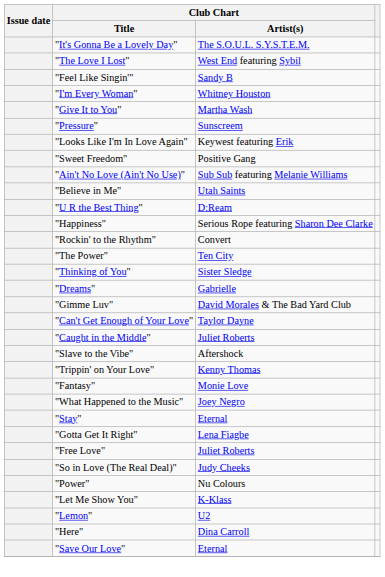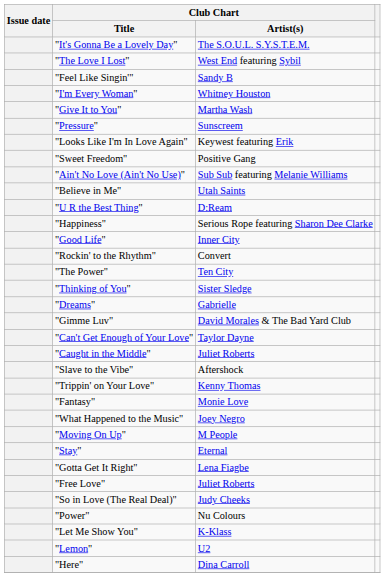 <table class="wikitable sortable plainrowheaders">
 <tr>
 <th scope=col rowspan=2>Issue date</th>
 <th scope=col colspan=2>Club Chart</th>
 <th scope=col rowspan=2 class=unsortable></th>
 </tr>
 <tr>
 <th scope=col>Title</th>
 <th scope=col>Artist(s)</th>
 </tr>
 <tr>
 <th scope=row></th>
 <td rowspan="1">"<a href='#'>It's Gonna Be a Lovely Day</a>"</td>
 <td rowspan="1"><a href='#'>The S.O.U.L. S.Y.S.T.E.M.</a></td>
 <td></td>
 </tr>
 <tr>
 <th scope=row></th>
 <td rowspan="1">"<a href='#'>The Love I Lost</a>"</td>
 <td rowspan="1"><a href='#'>West End</a> featuring <a href='#'>Sybil</a></td>
 <td></td>
 </tr>
 <tr>
 <th scope=row></th>
 <td rowspan="1">"Feel Like Singin'"</td>
 <td rowspan="1"><a href='#'>Sandy B</a></td>
 <td></td>
 </tr>
 <tr>
 <th scope=row></th>
 <td rowspan="1">"<a href='#'>I'm Every Woman</a>"</td>
 <td rowspan="1"><a href='#'>Whitney Houston</a></td>
 <td></td>
 </tr>
 <tr>
 <th scope=row></th>
 <td rowspan="1">"<a href='#'>Give It to You</a>"</td>
 <td rowspan="1"><a href='#'>Martha Wash</a></td>
 <td></td>
 </tr>
 <tr>
 <th scope=row></th>
 <td rowspan="1">"<a href='#'>Pressure</a>"</td>
 <td rowspan="1"><a href='#'>Sunscreem</a></td>
 <td></td>
 </tr>
 <tr>
 <th scope=row></th>
 <td rowspan="1">"Looks Like I'm In Love Again"</td>
 <td rowspan="1">Keywest featuring <a href='#'>Erik</a></td>
 <td></td>
 </tr>
 <tr>
 <th scope=row></th>
 <td rowspan="1">"Sweet Freedom"</td>
 <td rowspan="1">Positive Gang</td>
 <td></td>
 </tr>
 <tr>
 <th scope=row></th>
 <td rowspan="1">"<a href='#'>Ain't No Love (Ain't No Use)</a>"</td>
 <td rowspan="1"><a href='#'>Sub Sub</a> featuring <a href='#'>Melanie Williams</a></td>
 <td></td>
 </tr>
 <tr>
 <th scope=row></th>
 <td rowspan="1">"Believe in Me"</td>
 <td rowspan="1"><a href='#'>Utah Saints</a></td>
 <td></td>
 </tr>
 <tr>
 <th scope=row></th>
 <td rowspan="1">"<a href='#'>U R the Best Thing</a>"</td>
 <td rowspan="1"><a href='#'>D:Ream</a></td>
 <td></td>
 </tr>
 <tr>
 <th scope=row></th>
 <td rowspan="1">"Happiness"</td>
 <td rowspan="1">Serious Rope featuring <a href='#'>Sharon Dee Clarke</a></td>
 <td></td>
 </tr>
 <tr>
 <th scope=row></th>
+<td rowspan="1">"<a href='#'>Good Life</a>"</td>
+<td rowspan="1"><a href='#'>Inner City</a></td>
+<td></td>
+</tr>
+<tr>
+<th scope=row></th>
 <td rowspan="1">"Rockin' to the Rhythm"</td>
 <td rowspan="1">Convert</td>
 <td></td>
 </tr>
 <tr>
 <th scope=row></th>
 <td rowspan="1">"The Power"</td>
 <td rowspan="1"><a href='#'>Ten City</a></td>
 <td></td>
 </tr>
 <tr>
 <th scope=row></th>
 <td rowspan="1">"<a href='#'>Thinking of You</a>"</td>
 <td rowspan="1"><a href='#'>Sister Sledge</a></td>
 <td></td>
 </tr>
 <tr>
 <th scope=row></th>
 <td rowspan="1">"<a href='#'>Dreams</a>"</td>
 <td rowspan="1"><a href='#'>Gabrielle</a></td>
 <td></td>
 </tr>
 <tr>
 <th scope=row></th>
 <td rowspan="1">"Gimme Luv"</td>
 <td rowspan="1"><a href='#'>David Morales</a> & The Bad Yard Club</td>
 <td></td>
 </tr>
 <tr>
 <th scope=row></th>
 <td rowspan="1">"<a href='#'>Can't Get Enough of Your Love</a>"</td>
 <td rowspan="1"><a href='#'>Taylor Dayne</a></td>
 <td></td>
 </tr>
 <tr>
 <th scope=row></th>
 <td rowspan="1">"<a href='#'>Caught in the Middle</a>"</td>
 <td rowspan="1"><a href='#'>Juliet Roberts</a></td>
 <td></td>
 </tr>
 <tr>
 <th scope=row></th>
 <td rowspan="1">"Slave to the Vibe"</td>
 <td rowspan="1">Aftershock</td>
 <td></td>
 </tr>
 <tr>
 <th scope=row></th>
 <td rowspan="1">"Trippin' on Your Love"</td>
 <td rowspan="1"><a href='#'>Kenny Thomas</a></td>
 <td></td>
 </tr>
 <tr>
 <th scope=row></th>
 <td rowspan="1">"Fantasy"</td>
 <td rowspan="1"><a href='#'>Monie Love</a></td>
 <td></td>
 </tr>
 <tr>
 <th scope=row></th>
 <td rowspan="1">"What Happened to the Music"</td>
 <td rowspan="1"><a href='#'>Joey Negro</a></td>
 <td></td>
 </tr>
 <tr>
 <th scope=row></th>
+<td rowspan="1">"<a href='#'>Moving On Up</a>"</td>
+<td rowspan="1"><a href='#'>M People</a></td>
+<td></td>
+</tr>
+<tr>
+<th scope=row></th>
 <td rowspan="1">"<a href='#'>Stay</a>"</td>
 <td rowspan="1"><a href='#'>Eternal</a></td>
 <td></td>
 </tr>
 <tr>
 <th scope=row></th>
 <td rowspan="1">"Gotta Get It Right"</td>
 <td rowspan="1"><a href='#'>Lena Fiagbe</a></td>
 <td></td>
 </tr>
 <tr>
 <th scope=row></th>
 <td rowspan="1">"Free Love"</td>
 <td rowspan="1"><a href='#'>Juliet Roberts</a></td>
 <td></td>
 </tr>
 <tr>
 <th scope=row></th>
 <td rowspan="1">"So in Love (The Real Deal)"</td>
 <td rowspan="1"><a href='#'>Judy Cheeks</a></td>
 <td></td>
 </tr>
 <tr>
 <th scope=row></th>
 <td rowspan="1">"Power"</td>
 <td rowspan="1">Nu Colours</td>
 <td></td>
 </tr>
 <tr>
 <th scope=row></th>
 <td rowspan="1">"Let Me Show You"</td>
 <td rowspan="1"><a href='#'>K-Klass</a></td>
 <td></td>
 </tr>
 <tr>
 <th scope=row></th>
 <td rowspan="1">"<a href='#'>Lemon</a>"</td>
 <td rowspan="1"><a href='#'>U2</a></td>
 <td></td>
 </tr>
 <tr>
 <th scope=row></th>
 <td rowspan="1">"Here"</td>
 <td rowspan="1"><a href='#'>Dina Carroll</a></td>
 <td></td>
 </tr>
 <tr>
-<th scope=row></th>
-<td rowspan="1">"<a href='#'>Save Our Love</a>"</td>
-<td rowspan="1"><a href='#'>Eternal</a></td>
-<td></td>
-</tr>
-<tr>
 </tr>
 </table>
